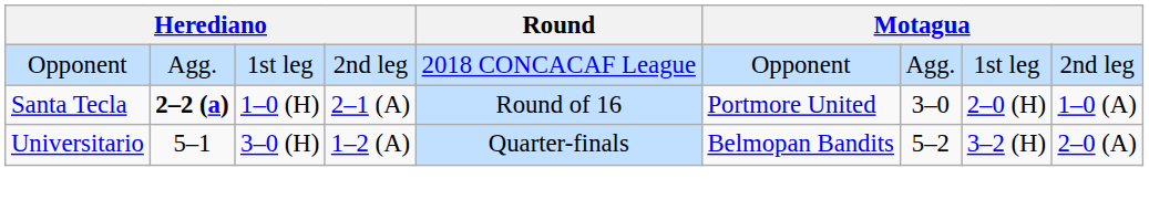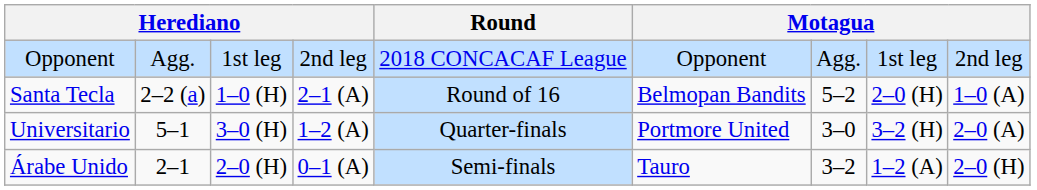 <table class="wikitable" style="text-align:center">
 <tr>
 <th colspan=4> <a href='#'>Herediano</a></th>
 <th>Round</th>
 <th colspan=4> <a href='#'>Motagua</a></th>
 </tr>
 <tr style="background:#C1E0FF">
 <td>Opponent</td>
 <td>Agg.</td>
 <td>1st leg</td>
 <td>2nd leg</td>
 <td><a href='#'>2018 CONCACAF League</a></td>
 <td>Opponent</td>
 <td>Agg.</td>
 <td>1st leg</td>
 <td>2nd leg</td>
 </tr>
 <tr>
 <td align=left> <a href='#'>Santa Tecla</a></td>
-<td><strong>2–2 (<a href='#'>a</a>)</strong></td>
+<td>2–2 (<a href='#'>a</a>)</td>
 <td><a href='#'>1–0</a> (H)</td>
 <td><a href='#'>2–1</a> (A)</td>
 <td style="background:#C1E0FF">Round of 16</td>
-<td align=left> <a href='#'>Portmore United</a></td>
-<td>3–0</td>
+<td align=left> <a href='#'>Belmopan Bandits</a></td>
+<td>5–2</td>
 <td><a href='#'>2–0</a> (H)</td>
 <td><a href='#'>1–0</a> (A)</td>
 </tr>
 <tr>
 <td align=left> <a href='#'>Universitario</a></td>
 <td>5–1</td>
 <td><a href='#'>3–0</a> (H)</td>
 <td><a href='#'>1–2</a> (A)</td>
 <td style="background:#C1E0FF">Quarter-finals</td>
-<td align=left> <a href='#'>Belmopan Bandits</a></td>
-<td>5–2</td>
+<td align=left> <a href='#'>Portmore United</a></td>
+<td>3–0</td>
 <td><a href='#'>3–2</a> (H)</td>
 <td><a href='#'>2–0</a> (A)</td>
 </tr>
+<tr>
+<td align=left> <a href='#'>Árabe Unido</a></td>
+<td>2–1</td>
+<td><a href='#'>2–0</a> (H)</td>
+<td><a href='#'>0–1</a> (A)</td>
+<td style="background:#C1E0FF">Semi-finals</td>
+<td align=left> <a href='#'>Tauro</a></td>
+<td>3–2</td>
+<td><a href='#'>1–2</a> (A)</td>
+<td><a href='#'>2–0</a> (H)</td>
+</tr>
 </table>
